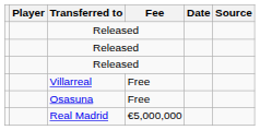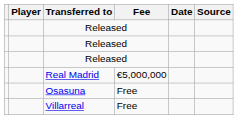 <table class="wikitable plainrowheaders sortable">
 <tr>
 <th></th>
 <th scope="col">Player</th>
 <th>Transferred to</th>
 <th style="width: 65px;">Fee</th>
 <th scope="col">Date</th>
 <th scope="col">Source</th>
 </tr>
 <tr>
 <td align="center"></td>
 <td></td>
 <td colspan="2" style="text-align: center;">Released</td>
 <td></td>
 <td></td>
 </tr>
 <tr>
 <td align="center"></td>
 <td></td>
 <td colspan="2" style="text-align: center;">Released</td>
 <td></td>
 <td></td>
 </tr>
 <tr>
 <td align="center"></td>
 <td></td>
 <td colspan="2" style="text-align: center;">Released</td>
 <td></td>
 <td></td>
 </tr>
 <tr>
 <td align="center"></td>
 <td></td>
-<td> <a href='#'>Villarreal</a></td>
-<td>Free</td>
+<td> <a href='#'>Real Madrid</a></td>
+<td>€5,000,000</td>
 <td></td>
 <td></td>
 </tr>
 <tr>
 <td align="center"></td>
 <td></td>
 <td> <a href='#'>Osasuna</a></td>
 <td>Free</td>
 <td></td>
 <td></td>
 </tr>
 <tr>
 <td align="center"></td>
 <td></td>
-<td> <a href='#'>Real Madrid</a></td>
-<td>€5,000,000</td>
+<td> <a href='#'>Villarreal</a></td>
+<td>Free</td>
 <td></td>
 <td></td>
 </tr>
 </table>
